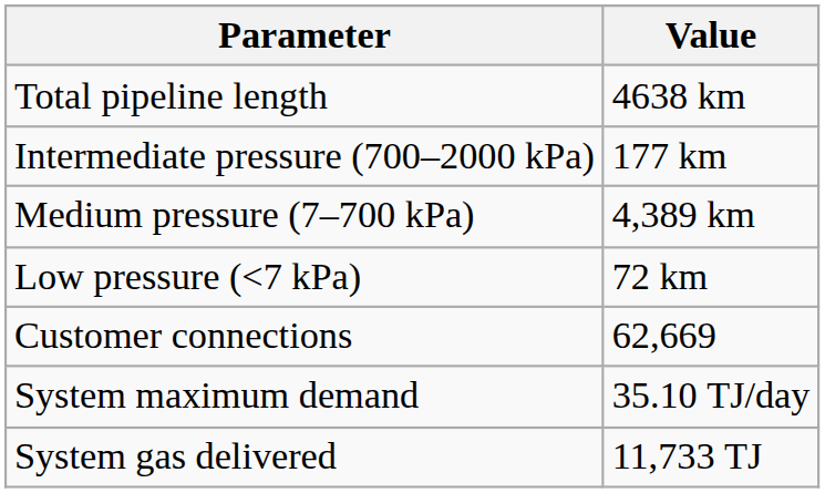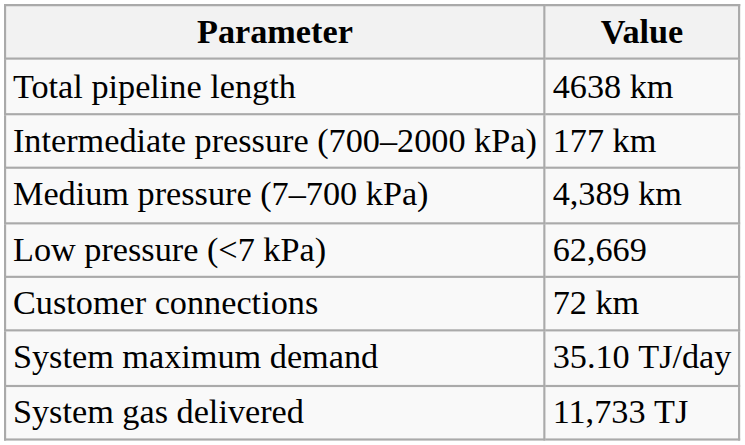 <table class="wikitable">
 <tr>
 </tr>
 <tr>
 <th>Parameter</th>
 <th>Value</th>
 </tr>
 <tr>
 <td>Total pipeline length</td>
 <td>4638 km</td>
 </tr>
 <tr>
 <td>Intermediate pressure (700–2000 kPa)</td>
 <td>177 km</td>
 </tr>
 <tr>
 <td>Medium pressure (7–700 kPa)</td>
 <td>4,389 km</td>
 </tr>
 <tr>
 <td>Low pressure (<7 kPa)</td>
-<td>72 km</td>
+<td>62,669</td>
 </tr>
 <tr>
 <td>Customer connections</td>
-<td>62,669</td>
+<td>72 km</td>
 </tr>
 <tr>
 <td>System maximum demand</td>
 <td>35.10 TJ/day</td>
 </tr>
 <tr>
 <td>System gas delivered</td>
 <td>11,733 TJ</td>
 </tr>
 </table>
